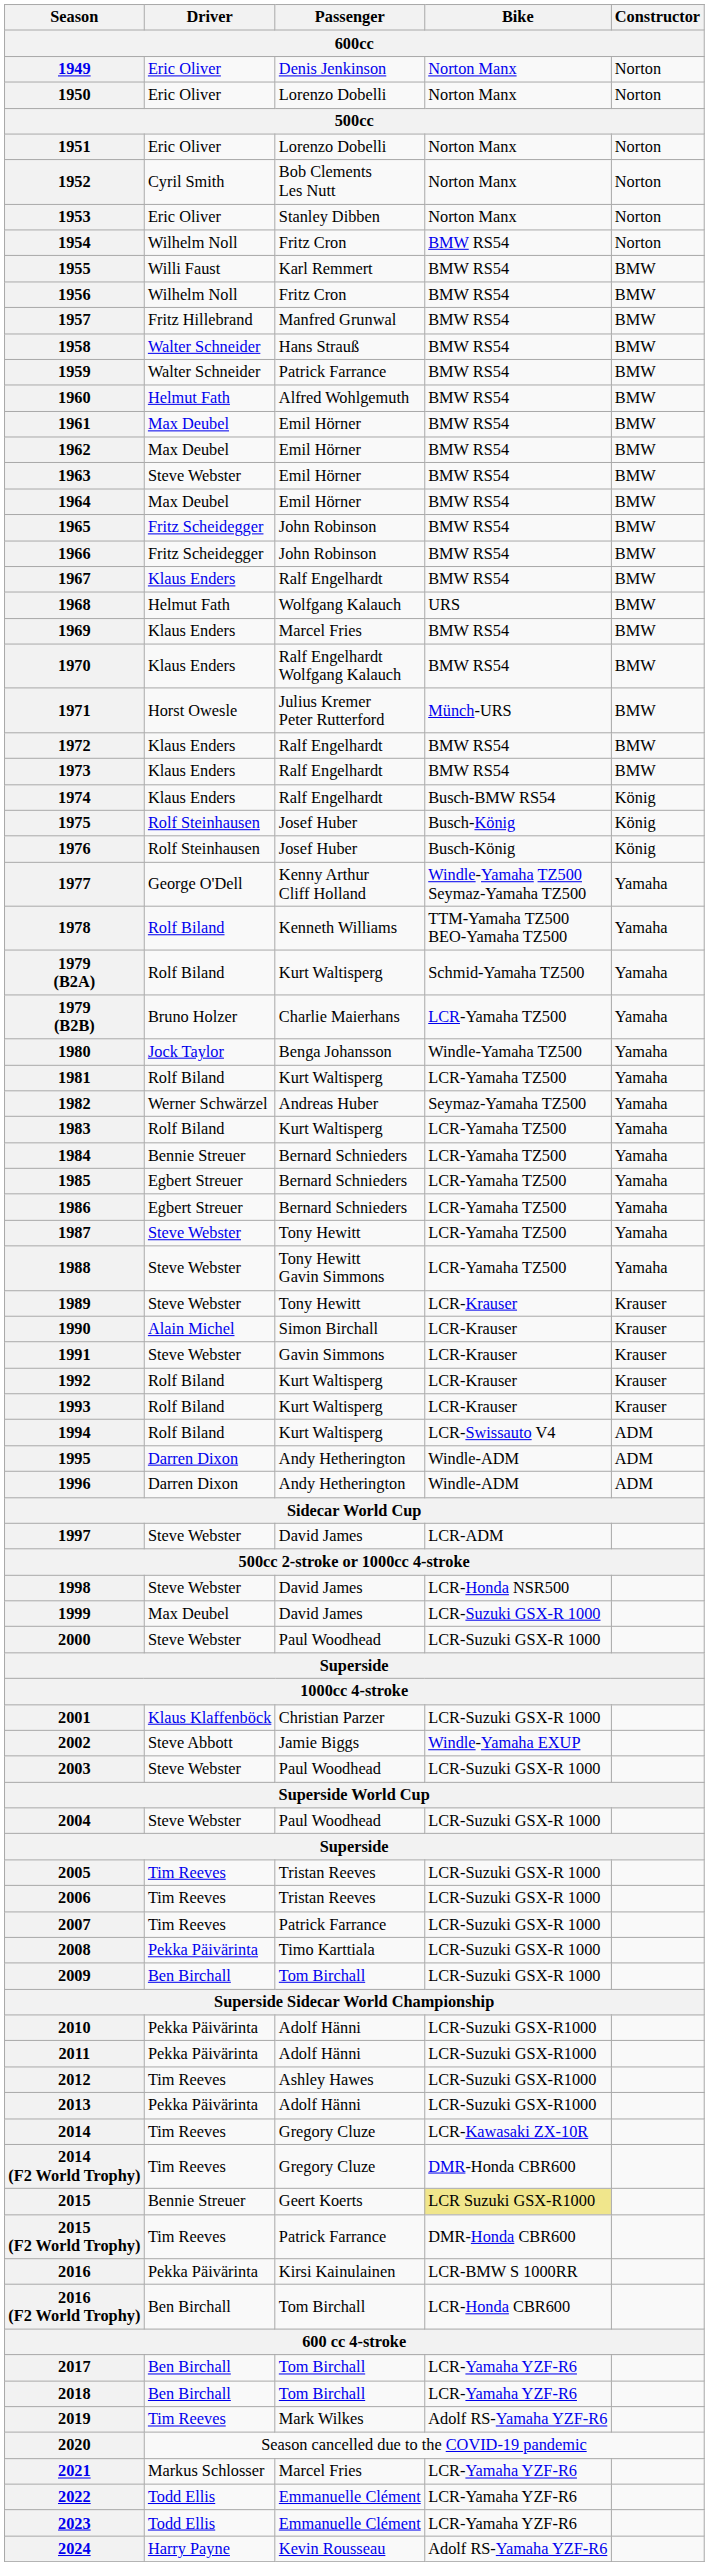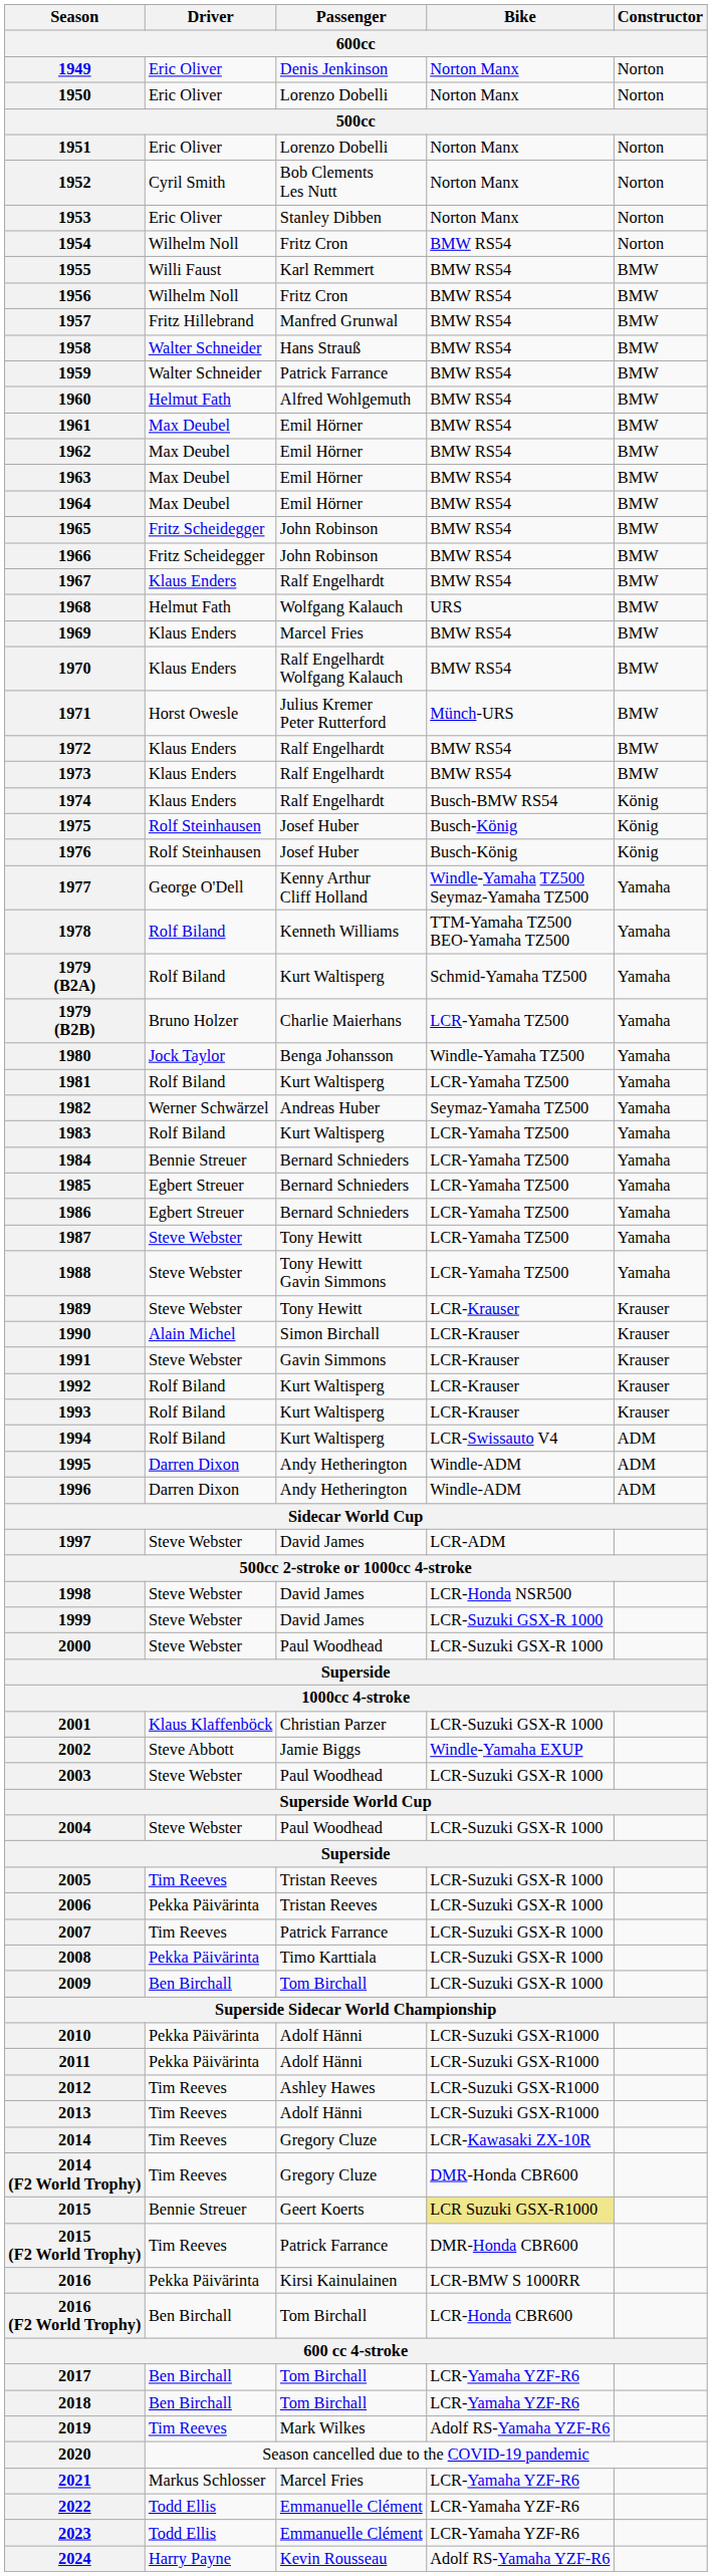 <table class="wikitable">
 <tr>
 <th>Season</th>
 <th>Driver</th>
 <th>Passenger</th>
 <th>Bike</th>
 <th>Constructor</th>
 </tr>
 <tr>
 <th colspan=5>600cc</th>
 </tr>
 <tr>
 <th><a href='#'>1949</a></th>
 <td> <a href='#'>Eric Oliver</a></td>
 <td> <a href='#'>Denis Jenkinson</a></td>
 <td><a href='#'>Norton Manx</a></td>
 <td>Norton</td>
 </tr>
 <tr>
 <th>1950</th>
 <td> Eric Oliver</td>
 <td> Lorenzo Dobelli</td>
 <td>Norton Manx</td>
 <td>Norton</td>
 </tr>
 <tr>
 <th colspan=5>500cc</th>
 </tr>
 <tr>
 <th>1951</th>
 <td> Eric Oliver</td>
 <td> Lorenzo Dobelli</td>
 <td>Norton Manx</td>
 <td>Norton</td>
 </tr>
 <tr>
 <th>1952</th>
 <td> Cyril Smith</td>
 <td> Bob Clements<br> Les Nutt</td>
 <td>Norton Manx</td>
 <td>Norton</td>
 </tr>
 <tr>
 <th>1953</th>
 <td> Eric Oliver</td>
 <td> Stanley Dibben</td>
 <td>Norton Manx</td>
 <td>Norton</td>
 </tr>
 <tr>
 <th>1954</th>
 <td> Wilhelm Noll</td>
 <td> Fritz Cron</td>
 <td><a href='#'>BMW</a> RS54</td>
 <td>Norton</td>
 </tr>
 <tr>
 <th>1955</th>
 <td> Willi Faust</td>
 <td> Karl Remmert</td>
 <td>BMW RS54</td>
 <td>BMW</td>
 </tr>
 <tr>
 <th>1956</th>
 <td> Wilhelm Noll</td>
 <td> Fritz Cron</td>
 <td>BMW RS54</td>
 <td>BMW</td>
 </tr>
 <tr>
 <th>1957</th>
 <td> Fritz Hillebrand</td>
 <td> Manfred Grunwal</td>
 <td>BMW RS54</td>
 <td>BMW</td>
 </tr>
 <tr>
 <th>1958</th>
 <td> <a href='#'>Walter Schneider</a></td>
 <td> Hans Strauß</td>
 <td>BMW RS54</td>
 <td>BMW</td>
 </tr>
 <tr>
 <th>1959</th>
 <td> Walter Schneider</td>
 <td>Patrick Farrance</td>
 <td>BMW RS54</td>
 <td>BMW</td>
 </tr>
 <tr>
 <th>1960</th>
 <td> <a href='#'>Helmut Fath</a></td>
 <td> Alfred Wohlgemuth</td>
 <td>BMW RS54</td>
 <td>BMW</td>
 </tr>
 <tr>
 <th>1961</th>
 <td> <a href='#'>Max Deubel</a></td>
 <td> Emil Hörner</td>
 <td>BMW RS54</td>
 <td>BMW</td>
 </tr>
 <tr>
 <th>1962</th>
 <td> Max Deubel</td>
 <td> Emil Hörner</td>
 <td>BMW RS54</td>
 <td>BMW</td>
 </tr>
 <tr>
 <th>1963</th>
-<td> Steve Webster</td>
+<td> Max Deubel</td>
 <td> Emil Hörner</td>
 <td>BMW RS54</td>
 <td>BMW</td>
 </tr>
 <tr>
 <th>1964</th>
 <td> Max Deubel</td>
 <td> Emil Hörner</td>
 <td>BMW RS54</td>
 <td>BMW</td>
 </tr>
 <tr>
 <th>1965</th>
 <td> <a href='#'>Fritz Scheidegger</a></td>
 <td> John Robinson</td>
 <td>BMW RS54</td>
 <td>BMW</td>
 </tr>
 <tr>
 <th>1966</th>
 <td> Fritz Scheidegger</td>
 <td> John Robinson</td>
 <td>BMW RS54</td>
 <td>BMW</td>
 </tr>
 <tr>
 <th>1967</th>
 <td> <a href='#'>Klaus Enders</a></td>
 <td> Ralf Engelhardt</td>
 <td>BMW RS54</td>
 <td>BMW</td>
 </tr>
 <tr>
 <th>1968</th>
 <td> Helmut Fath</td>
 <td> Wolfgang Kalauch</td>
 <td>URS</td>
 <td>BMW</td>
 </tr>
 <tr>
 <th>1969</th>
 <td> Klaus Enders</td>
 <td> Marcel Fries</td>
 <td>BMW RS54</td>
 <td>BMW</td>
 </tr>
 <tr>
 <th>1970</th>
 <td> Klaus Enders</td>
 <td> Ralf Engelhardt<br> Wolfgang Kalauch</td>
 <td>BMW RS54</td>
 <td>BMW</td>
 </tr>
 <tr>
 <th>1971</th>
 <td> Horst Owesle</td>
 <td> Julius Kremer<br> Peter Rutterford</td>
 <td><a href='#'>Münch</a>-URS</td>
 <td>BMW</td>
 </tr>
 <tr>
 <th>1972</th>
 <td> Klaus Enders</td>
 <td> Ralf Engelhardt</td>
 <td>BMW RS54</td>
 <td>BMW</td>
 </tr>
 <tr>
 <th>1973</th>
 <td>  Klaus Enders</td>
 <td>  Ralf Engelhardt</td>
 <td>BMW RS54</td>
 <td>BMW</td>
 </tr>
 <tr>
 <th>1974</th>
 <td>  Klaus Enders</td>
 <td>  Ralf Engelhardt</td>
 <td>Busch-BMW RS54</td>
 <td>König</td>
 </tr>
 <tr>
 <th>1975</th>
 <td>  <a href='#'>Rolf Steinhausen</a></td>
 <td>  Josef Huber</td>
 <td>Busch-<a href='#'>König</a></td>
 <td>König</td>
 </tr>
 <tr>
 <th>1976</th>
 <td>  Rolf Steinhausen</td>
 <td>  Josef Huber</td>
 <td>Busch-König</td>
 <td>König</td>
 </tr>
 <tr>
 <th>1977</th>
 <td> George O'Dell</td>
 <td> Kenny Arthur<br> Cliff Holland</td>
 <td><a href='#'>Windle</a>-<a href='#'>Yamaha</a> <a href='#'>TZ500</a><br>Seymaz-Yamaha TZ500</td>
 <td>Yamaha</td>
 </tr>
 <tr>
 <th>1978</th>
 <td> <a href='#'>Rolf Biland</a></td>
 <td> Kenneth Williams</td>
 <td>TTM-Yamaha TZ500<br>BEO-Yamaha TZ500</td>
 <td>Yamaha</td>
 </tr>
 <tr>
 <th>1979<br>(B2A)</th>
 <td> Rolf Biland</td>
 <td> Kurt Waltisperg</td>
 <td>Schmid-Yamaha TZ500</td>
 <td>Yamaha</td>
 </tr>
 <tr>
 <th>1979<br>(B2B)</th>
 <td> Bruno Holzer</td>
 <td> Charlie Maierhans</td>
 <td><a href='#'>LCR</a>-Yamaha TZ500</td>
 <td>Yamaha</td>
 </tr>
 <tr>
 <th>1980</th>
 <td> <a href='#'>Jock Taylor</a></td>
 <td> Benga Johansson</td>
 <td>Windle-Yamaha TZ500</td>
 <td>Yamaha</td>
 </tr>
 <tr>
 <th>1981</th>
 <td> Rolf Biland</td>
 <td> Kurt Waltisperg</td>
 <td>LCR-Yamaha TZ500</td>
 <td>Yamaha</td>
 </tr>
 <tr>
 <th>1982</th>
 <td> Werner Schwärzel</td>
 <td> Andreas Huber</td>
 <td>Seymaz-Yamaha TZ500</td>
 <td>Yamaha</td>
 </tr>
 <tr>
 <th>1983</th>
 <td> Rolf Biland</td>
 <td> Kurt Waltisperg</td>
 <td>LCR-Yamaha TZ500</td>
 <td>Yamaha</td>
 </tr>
 <tr>
 <th>1984</th>
 <td> Bennie Streuer</td>
 <td> Bernard Schnieders</td>
 <td>LCR-Yamaha TZ500</td>
 <td>Yamaha</td>
 </tr>
 <tr>
 <th>1985</th>
 <td> Egbert Streuer</td>
 <td> Bernard Schnieders</td>
 <td>LCR-Yamaha TZ500</td>
 <td>Yamaha</td>
 </tr>
 <tr>
 <th>1986</th>
 <td> Egbert Streuer</td>
 <td> Bernard Schnieders</td>
 <td>LCR-Yamaha TZ500</td>
 <td>Yamaha</td>
 </tr>
 <tr>
 <th>1987</th>
 <td> <a href='#'>Steve Webster</a></td>
 <td> Tony Hewitt</td>
 <td>LCR-Yamaha TZ500</td>
 <td>Yamaha</td>
 </tr>
 <tr>
 <th>1988</th>
 <td> Steve Webster</td>
 <td> Tony Hewitt<br> Gavin Simmons</td>
 <td>LCR-Yamaha TZ500</td>
 <td>Yamaha</td>
 </tr>
 <tr>
 <th>1989</th>
 <td> Steve Webster</td>
 <td> Tony Hewitt</td>
 <td>LCR-<a href='#'>Krauser</a></td>
 <td>Krauser</td>
 </tr>
 <tr>
 <th>1990</th>
 <td> <a href='#'>Alain Michel</a></td>
 <td> Simon Birchall</td>
 <td>LCR-Krauser</td>
 <td>Krauser</td>
 </tr>
 <tr>
 <th>1991</th>
 <td> Steve Webster</td>
 <td> Gavin Simmons</td>
 <td>LCR-Krauser</td>
 <td>Krauser</td>
 </tr>
 <tr>
 <th>1992</th>
 <td> Rolf Biland</td>
 <td> Kurt Waltisperg</td>
 <td>LCR-Krauser</td>
 <td>Krauser</td>
 </tr>
 <tr>
 <th>1993</th>
 <td> Rolf Biland</td>
 <td> Kurt Waltisperg</td>
 <td>LCR-Krauser</td>
 <td>Krauser</td>
 </tr>
 <tr>
 <th>1994</th>
 <td> Rolf Biland</td>
 <td> Kurt Waltisperg</td>
 <td>LCR-<a href='#'>Swissauto</a> V4</td>
 <td>ADM</td>
 </tr>
 <tr>
 <th>1995</th>
 <td> <a href='#'>Darren Dixon</a></td>
 <td> Andy Hetherington</td>
 <td>Windle-ADM</td>
 <td>ADM</td>
 </tr>
 <tr>
 <th>1996</th>
 <td> Darren Dixon</td>
 <td> Andy Hetherington</td>
 <td>Windle-ADM</td>
 <td>ADM</td>
 </tr>
 <tr>
 <th colspan=5>Sidecar World Cup</th>
 </tr>
 <tr>
 <th>1997</th>
 <td> Steve Webster</td>
 <td> David James</td>
 <td>LCR-ADM</td>
 <td></td>
 </tr>
 <tr>
 <th colspan=5>500cc 2-stroke or 1000cc 4-stroke</th>
 </tr>
 <tr>
 <th>1998</th>
 <td> Steve Webster</td>
 <td> David James</td>
 <td>LCR-<a href='#'>Honda</a> NSR500</td>
 <td></td>
 </tr>
 <tr>
 <th>1999</th>
-<td> Max Deubel</td>
+<td> Steve Webster</td>
 <td> David James</td>
 <td>LCR-<a href='#'>Suzuki GSX-R 1000</a></td>
 <td></td>
 </tr>
 <tr>
 <th>2000</th>
 <td> Steve Webster</td>
 <td> Paul Woodhead</td>
 <td>LCR-Suzuki GSX-R 1000</td>
 <td></td>
 </tr>
 <tr>
 <th colspan=5>Superside</th>
 </tr>
 <tr>
 <th colspan=5>1000cc 4-stroke</th>
 </tr>
 <tr>
 <th>2001</th>
 <td> <a href='#'>Klaus Klaffenböck</a></td>
 <td> Christian Parzer</td>
 <td>LCR-Suzuki GSX-R 1000</td>
 <td></td>
 </tr>
 <tr>
 <th>2002</th>
 <td> Steve Abbott</td>
 <td> Jamie Biggs</td>
 <td><a href='#'>Windle</a>-<a href='#'>Yamaha EXUP</a></td>
 <td></td>
 </tr>
 <tr>
 <th>2003</th>
 <td> Steve Webster</td>
 <td> Paul Woodhead</td>
 <td>LCR-Suzuki GSX-R 1000</td>
 <td></td>
 </tr>
 <tr>
 <th colspan=5>Superside World Cup</th>
 </tr>
 <tr>
 <th>2004</th>
 <td> Steve Webster</td>
 <td> Paul Woodhead</td>
 <td>LCR-Suzuki GSX-R 1000</td>
 <td></td>
 </tr>
 <tr>
 <th colspan=5>Superside</th>
 </tr>
 <tr>
 <th>2005</th>
 <td> <a href='#'>Tim Reeves</a></td>
 <td> Tristan Reeves</td>
 <td>LCR-Suzuki GSX-R 1000</td>
 <td></td>
 </tr>
 <tr>
 <th>2006</th>
-<td> Tim Reeves</td>
+<td> Pekka Päivärinta</td>
 <td> Tristan Reeves</td>
 <td>LCR-Suzuki GSX-R 1000</td>
 <td></td>
 </tr>
 <tr>
 <th>2007</th>
 <td> Tim Reeves</td>
 <td> Patrick Farrance</td>
 <td>LCR-Suzuki GSX-R 1000</td>
 <td></td>
 </tr>
 <tr>
 <th>2008</th>
 <td> <a href='#'>Pekka Päivärinta</a></td>
 <td> Timo Karttiala</td>
 <td>LCR-Suzuki GSX-R 1000</td>
 <td></td>
 </tr>
 <tr>
 <th>2009</th>
 <td> <a href='#'>Ben Birchall</a></td>
 <td> <a href='#'>Tom Birchall</a></td>
 <td>LCR-Suzuki GSX-R 1000</td>
 <td></td>
 </tr>
 <tr>
 <th colspan=5>Superside Sidecar World Championship</th>
 </tr>
 <tr>
 <th>2010</th>
 <td> Pekka Päivärinta</td>
 <td> Adolf Hänni</td>
 <td>LCR-Suzuki GSX-R1000</td>
 <td></td>
 </tr>
 <tr>
 <th>2011</th>
 <td> Pekka Päivärinta</td>
 <td> Adolf Hänni</td>
 <td>LCR-Suzuki GSX-R1000</td>
 <td></td>
 </tr>
 <tr>
 <th>2012</th>
 <td> Tim Reeves</td>
 <td> Ashley Hawes</td>
 <td>LCR-Suzuki GSX-R1000</td>
 <td></td>
 </tr>
 <tr>
 <th>2013</th>
-<td> Pekka Päivärinta</td>
+<td> Tim Reeves</td>
 <td> Adolf Hänni</td>
 <td>LCR-Suzuki GSX-R1000</td>
 <td></td>
 </tr>
 <tr>
 <th>2014</th>
 <td> Tim Reeves</td>
 <td> Gregory Cluze</td>
 <td>LCR-<a href='#'>Kawasaki ZX-10R</a></td>
 <td></td>
 </tr>
 <tr>
 <th>2014<br>(F2 World Trophy)</th>
 <td> Tim Reeves</td>
 <td> Gregory Cluze</td>
 <td><a href='#'>DMR</a>-Honda CBR600</td>
 <td></td>
 </tr>
 <tr>
 <th>2015</th>
 <td> Bennie Streuer</td>
 <td> Geert Koerts</td>
 <td style="background: khaki;">LCR Suzuki GSX-R1000</td>
 <td></td>
 </tr>
 <tr>
 <th>2015<br>(F2 World Trophy)</th>
 <td> Tim Reeves</td>
 <td>Patrick Farrance</td>
 <td>DMR-<a href='#'>Honda</a> CBR600</td>
 <td></td>
 </tr>
 <tr>
 <th>2016</th>
 <td> Pekka Päivärinta</td>
 <td> Kirsi Kainulainen</td>
 <td>LCR-BMW S 1000RR</td>
 <td></td>
 </tr>
 <tr>
 <th>2016 <br>(F2 World Trophy)</th>
 <td> Ben Birchall</td>
 <td> Tom Birchall</td>
 <td>LCR-<a href='#'>Honda</a> CBR600</td>
 <td></td>
 </tr>
 <tr>
 <th colspan=5>600 cc 4-stroke</th>
 </tr>
 <tr>
 <th>2017 <br></th>
 <td> <a href='#'>Ben Birchall</a></td>
 <td> <a href='#'>Tom Birchall</a></td>
 <td>LCR-<a href='#'>Yamaha YZF-R6</a></td>
 <td></td>
 </tr>
 <tr>
 <th>2018 <br></th>
 <td> <a href='#'>Ben Birchall</a></td>
 <td> <a href='#'>Tom Birchall</a></td>
 <td>LCR-<a href='#'>Yamaha YZF-R6</a></td>
 <td></td>
 </tr>
 <tr>
 <th>2019 <br></th>
 <td> <a href='#'>Tim Reeves</a></td>
 <td> Mark Wilkes</td>
 <td>Adolf RS-<a href='#'>Yamaha YZF-R6</a></td>
 <td></td>
 </tr>
 <tr>
 <th>2020 <br></th>
 <td colspan=4 align=center>Season cancelled due to the <a href='#'>COVID-19 pandemic</a></td>
 </tr>
 <tr>
 <th><a href='#'>2021</a> <br></th>
 <td> Markus Schlosser</td>
 <td> Marcel Fries</td>
 <td>LCR-<a href='#'>Yamaha YZF-R6</a></td>
 <td></td>
 </tr>
 <tr>
 <th><a href='#'>2022</a> <br></th>
 <td> <a href='#'>Todd Ellis</a></td>
 <td> <a href='#'>Emmanuelle Clément</a></td>
 <td>LCR-Yamaha YZF-R6</td>
 <td></td>
 </tr>
 <tr>
 <th><a href='#'>2023</a><br></th>
 <td> <a href='#'>Todd Ellis</a></td>
 <td> <a href='#'>Emmanuelle Clément</a></td>
 <td>LCR-Yamaha YZF-R6</td>
 <td></td>
 </tr>
 <tr>
 <th><a href='#'>2024</a><br></th>
 <td> <a href='#'>Harry Payne</a></td>
 <td> <a href='#'>Kevin Rousseau</a></td>
 <td>Adolf RS-<a href='#'>Yamaha YZF-R6</a></td>
 <td></td>
 </tr>
 </table>
